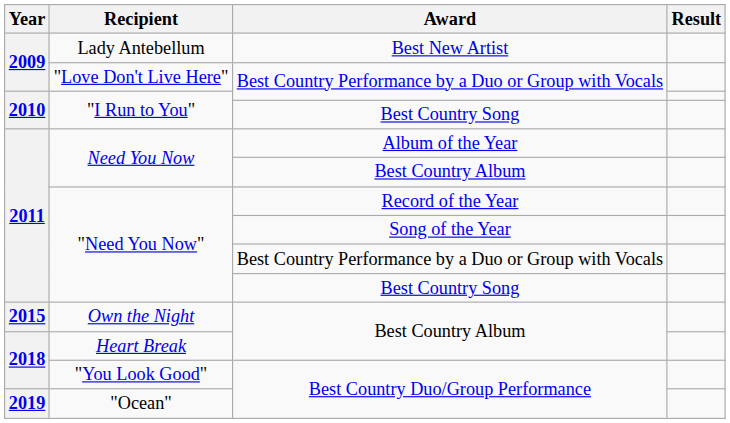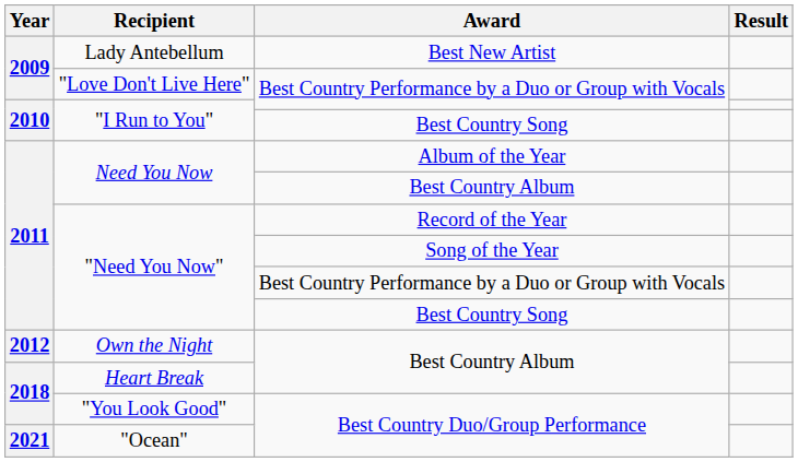 <table class="wikitable" style="text-align:center">
 <tr>
 <th>Year</th>
 <th>Recipient</th>
 <th>Award</th>
 <th>Result</th>
 </tr>
 <tr>
 <th rowspan="2"><a href='#'>2009</a></th>
 <td>Lady Antebellum</td>
 <td><a href='#'>Best New Artist</a></td>
 <td></td>
 </tr>
 <tr>
 <td>"<a href='#'>Love Don't Live Here</a>"</td>
 <td rowspan="2"><a href='#'>Best Country Performance by a Duo or Group with Vocals</a></td>
 <td></td>
 </tr>
 <tr>
 <th rowspan="2"><a href='#'>2010</a></th>
 <td rowspan="2">"<a href='#'>I Run to You</a>"</td>
 <td></td>
 </tr>
 <tr>
 <td><a href='#'>Best Country Song</a></td>
 <td></td>
 </tr>
 <tr>
 <th rowspan="6"><a href='#'>2011</a></th>
 <td rowspan="2"><em><a href='#'>Need You Now</a></em></td>
 <td><a href='#'>Album of the Year</a></td>
 <td></td>
 </tr>
 <tr>
 <td><a href='#'>Best Country Album</a></td>
 <td></td>
 </tr>
 <tr>
 <td rowspan="4">"<a href='#'>Need You Now</a>"</td>
 <td><a href='#'>Record of the Year</a></td>
 <td></td>
 </tr>
 <tr>
 <td><a href='#'>Song of the Year</a></td>
 <td></td>
 </tr>
 <tr>
 <td>Best Country Performance by a Duo or Group with Vocals</td>
 <td></td>
 </tr>
 <tr>
 <td><a href='#'>Best Country Song</a></td>
 <td></td>
 </tr>
 <tr>
-<th><a href='#'>2015</a></th>
+<th><a href='#'>2012</a></th>
 <td><em><a href='#'>Own the Night</a></em></td>
 <td rowspan="2">Best Country Album</td>
 <td></td>
 </tr>
 <tr>
 <th rowspan="2"><a href='#'>2018</a></th>
 <td><em><a href='#'>Heart Break</a></em></td>
 <td></td>
 </tr>
 <tr>
 <td>"<a href='#'>You Look Good</a>"</td>
 <td rowspan="2"><a href='#'>Best Country Duo/Group Performance</a></td>
 <td></td>
 </tr>
 <tr>
-<th><a href='#'>2019</a></th>
+<th><a href='#'>2021</a></th>
 <td>"Ocean"</td>
 <td></td>
 </tr>
 </table>
